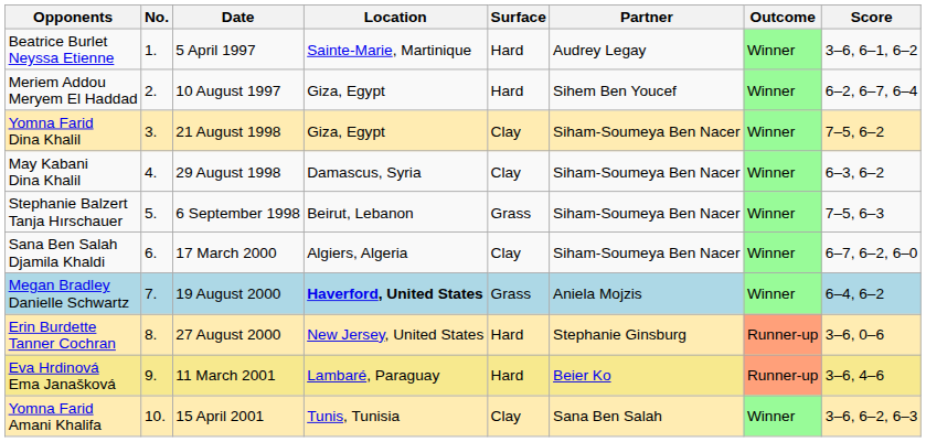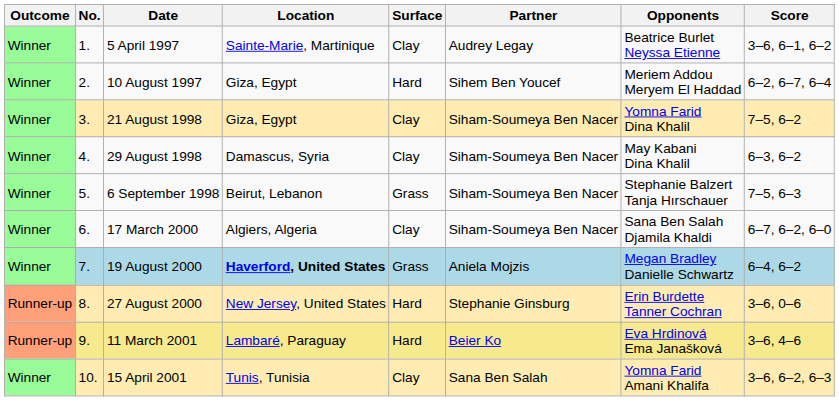 <table class="sortable wikitable" style="font-size:95%;">
 <tr>
-<th>Opponents</th>
+<th>Outcome</th>
 <th>No.</th>
 <th>Date</th>
 <th>Location</th>
 <th>Surface</th>
 <th>Partner</th>
-<th>Outcome</th>
+<th>Opponents</th>
 <th>Score</th>
 </tr>
 <tr>
-<td> Beatrice Burlet <br>  <a href='#'>Neyssa Etienne</a></td>
+<td bgcolor="98FB98">Winner</td>
 <td>1.</td>
 <td>5 April 1997</td>
 <td><a href='#'>Sainte-Marie</a>, Martinique</td>
-<td>Hard</td>
+<td>Clay</td>
 <td> Audrey Legay</td>
-<td bgcolor="98FB98">Winner</td>
+<td> Beatrice Burlet <br>  <a href='#'>Neyssa Etienne</a></td>
 <td>3–6, 6–1, 6–2</td>
 </tr>
 <tr>
-<td> Meriem Addou <br>  Meryem El Haddad</td>
+<td bgcolor="98FB98">Winner</td>
 <td>2.</td>
 <td>10 August 1997</td>
 <td>Giza, Egypt</td>
 <td>Hard</td>
 <td> Sihem Ben Youcef</td>
-<td bgcolor="98FB98">Winner</td>
+<td> Meriem Addou <br>  Meryem El Haddad</td>
 <td>6–2, 6–7, 6–4</td>
 </tr>
 <tr bgcolor=#ffecb2>
-<td> <a href='#'>Yomna Farid</a> <br>  Dina Khalil</td>
+<td bgcolor="98FB98">Winner</td>
 <td>3.</td>
 <td>21 August 1998</td>
 <td>Giza, Egypt</td>
 <td>Clay</td>
 <td> Siham-Soumeya Ben Nacer</td>
-<td bgcolor="98FB98">Winner</td>
+<td> <a href='#'>Yomna Farid</a> <br>  Dina Khalil</td>
 <td>7–5, 6–2</td>
 </tr>
 <tr>
-<td> May Kabani <br>  Dina Khalil</td>
+<td bgcolor="98FB98">Winner</td>
 <td>4.</td>
 <td>29 August 1998</td>
 <td>Damascus, Syria</td>
 <td>Clay</td>
 <td> Siham-Soumeya Ben Nacer</td>
-<td bgcolor="98FB98">Winner</td>
+<td> May Kabani <br>  Dina Khalil</td>
 <td>6–3, 6–2</td>
 </tr>
 <tr>
-<td> Stephanie Balzert <br>  Tanja Hırschauer</td>
+<td bgcolor="98FB98">Winner</td>
 <td>5.</td>
 <td>6 September 1998</td>
 <td>Beirut, Lebanon</td>
 <td>Grass</td>
 <td> Siham-Soumeya Ben Nacer</td>
-<td bgcolor="98FB98">Winner</td>
+<td> Stephanie Balzert <br>  Tanja Hırschauer</td>
 <td>7–5, 6–3</td>
 </tr>
 <tr>
-<td> Sana Ben Salah <br>  Djamila Khaldi</td>
+<td bgcolor="98FB98">Winner</td>
 <td>6.</td>
 <td>17 March 2000</td>
 <td>Algiers, Algeria</td>
 <td>Clay</td>
 <td> Siham-Soumeya Ben Nacer</td>
-<td bgcolor="98FB98">Winner</td>
+<td> Sana Ben Salah <br>  Djamila Khaldi</td>
 <td>6–7, 6–2, 6–0</td>
 </tr>
 <tr bgcolor="lightblue">
-<td> <a href='#'>Megan Bradley</a> <br>  Danielle Schwartz</td>
+<td bgcolor="98FB98">Winner</td>
 <td>7.</td>
 <td>19 August 2000</td>
 <td><strong><a href='#'>Haverford</a>, United States</strong></td>
 <td>Grass</td>
 <td> Aniela Mojzis</td>
-<td bgcolor="98FB98">Winner</td>
+<td> <a href='#'>Megan Bradley</a> <br>  Danielle Schwartz</td>
 <td>6–4, 6–2</td>
 </tr>
 <tr bgcolor=#ffecb2>
-<td> <a href='#'>Erin Burdette</a> <br>  <a href='#'>Tanner Cochran</a></td>
+<td style="background:#ffa07a;">Runner-up</td>
 <td>8.</td>
 <td>27 August 2000</td>
 <td><a href='#'>New Jersey</a>, United States</td>
 <td>Hard</td>
 <td> Stephanie Ginsburg</td>
-<td style="background:#ffa07a;">Runner-up</td>
+<td> <a href='#'>Erin Burdette</a> <br>  <a href='#'>Tanner Cochran</a></td>
 <td>3–6, 0–6</td>
 </tr>
 <tr bgcolor="#F7E98E">
-<td> <a href='#'>Eva Hrdinová</a> <br>  Ema Janašková</td>
+<td style="background:#ffa07a;">Runner-up</td>
 <td>9.</td>
 <td>11 March 2001</td>
 <td><a href='#'>Lambaré</a>, Paraguay</td>
 <td>Hard</td>
 <td> <a href='#'>Beier Ko</a></td>
-<td style="background:#ffa07a;">Runner-up</td>
+<td> <a href='#'>Eva Hrdinová</a> <br>  Ema Janašková</td>
 <td>3–6, 4–6</td>
 </tr>
 <tr bgcolor=#ffecb2>
-<td> <a href='#'>Yomna Farid</a> <br>  Amani Khalifa</td>
+<td bgcolor="98FB98">Winner</td>
 <td>10.</td>
 <td>15 April 2001</td>
 <td><a href='#'>Tunis</a>, Tunisia</td>
 <td>Clay</td>
 <td> Sana Ben Salah</td>
-<td bgcolor="98FB98">Winner</td>
+<td> <a href='#'>Yomna Farid</a> <br>  Amani Khalifa</td>
 <td>3–6, 6–2, 6–3</td>
 </tr>
 </table>
